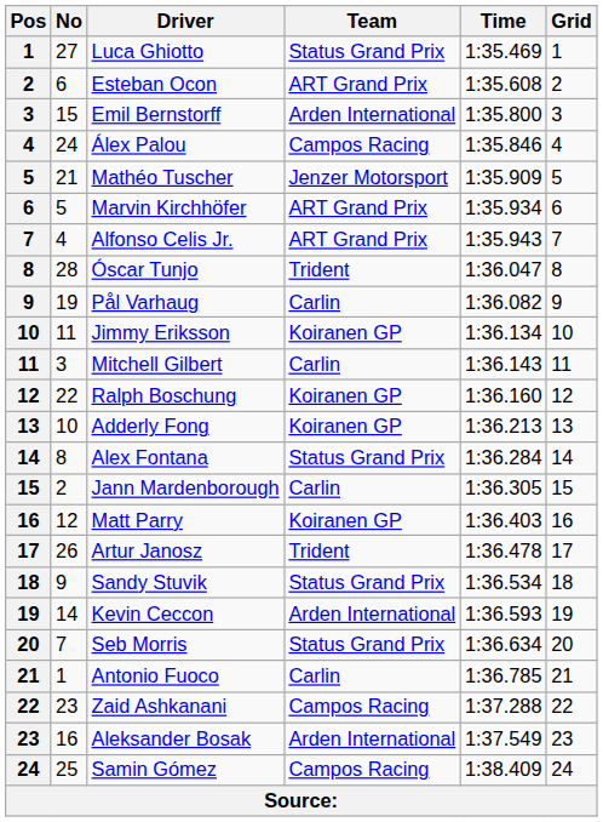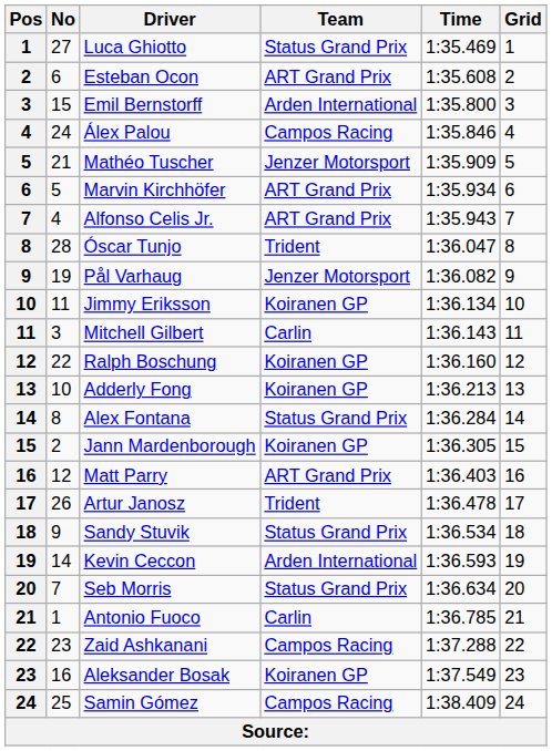 <table class="wikitable" style="font-size: 85%">
 <tr>
 <th>Pos</th>
 <th>No</th>
 <th>Driver</th>
 <th>Team</th>
 <th>Time</th>
 <th>Grid</th>
 </tr>
 <tr>
 <th>1</th>
 <td>27</td>
 <td> <a href='#'>Luca Ghiotto</a></td>
 <td><a href='#'>Status Grand Prix</a></td>
 <td>1:35.469</td>
 <td>1</td>
 </tr>
 <tr>
 <th>2</th>
 <td>6</td>
 <td> <a href='#'>Esteban Ocon</a></td>
 <td><a href='#'>ART Grand Prix</a></td>
 <td>1:35.608</td>
 <td>2</td>
 </tr>
 <tr>
 <th>3</th>
 <td>15</td>
 <td> <a href='#'>Emil Bernstorff</a></td>
 <td><a href='#'>Arden International</a></td>
 <td>1:35.800</td>
 <td>3</td>
 </tr>
 <tr>
 <th>4</th>
 <td>24</td>
 <td> <a href='#'>Álex Palou</a></td>
 <td><a href='#'>Campos Racing</a></td>
 <td>1:35.846</td>
 <td>4</td>
 </tr>
 <tr>
 <th>5</th>
 <td>21</td>
 <td> <a href='#'>Mathéo Tuscher</a></td>
 <td><a href='#'>Jenzer Motorsport</a></td>
 <td>1:35.909</td>
 <td>5</td>
 </tr>
 <tr>
 <th>6</th>
 <td>5</td>
 <td> <a href='#'>Marvin Kirchhöfer</a></td>
 <td><a href='#'>ART Grand Prix</a></td>
 <td>1:35.934</td>
 <td>6</td>
 </tr>
 <tr>
 <th>7</th>
 <td>4</td>
 <td> <a href='#'>Alfonso Celis Jr.</a></td>
 <td><a href='#'>ART Grand Prix</a></td>
 <td>1:35.943</td>
 <td>7</td>
 </tr>
 <tr>
 <th>8</th>
 <td>28</td>
 <td> <a href='#'>Óscar Tunjo</a></td>
 <td><a href='#'>Trident</a></td>
 <td>1:36.047</td>
 <td>8</td>
 </tr>
 <tr>
 <th>9</th>
 <td>19</td>
 <td> <a href='#'>Pål Varhaug</a></td>
-<td><a href='#'>Carlin</a></td>
+<td><a href='#'>Jenzer Motorsport</a></td>
 <td>1:36.082</td>
 <td>9</td>
 </tr>
 <tr>
 <th>10</th>
 <td>11</td>
 <td> <a href='#'>Jimmy Eriksson</a></td>
 <td><a href='#'>Koiranen GP</a></td>
 <td>1:36.134</td>
 <td>10</td>
 </tr>
 <tr>
 <th>11</th>
 <td>3</td>
 <td> <a href='#'>Mitchell Gilbert</a></td>
 <td><a href='#'>Carlin</a></td>
 <td>1:36.143</td>
 <td>11</td>
 </tr>
 <tr>
 <th>12</th>
 <td>22</td>
 <td> <a href='#'>Ralph Boschung</a></td>
 <td><a href='#'>Koiranen GP</a></td>
 <td>1:36.160</td>
 <td>12</td>
 </tr>
 <tr>
 <th>13</th>
 <td>10</td>
 <td> <a href='#'>Adderly Fong</a></td>
 <td><a href='#'>Koiranen GP</a></td>
 <td>1:36.213</td>
 <td>13</td>
 </tr>
 <tr>
 <th>14</th>
 <td>8</td>
 <td> <a href='#'>Alex Fontana</a></td>
 <td><a href='#'>Status Grand Prix</a></td>
 <td>1:36.284</td>
 <td>14</td>
 </tr>
 <tr>
 <th>15</th>
 <td>2</td>
 <td> <a href='#'>Jann Mardenborough</a></td>
-<td><a href='#'>Carlin</a></td>
+<td><a href='#'>Koiranen GP</a></td>
 <td>1:36.305</td>
 <td>15</td>
 </tr>
 <tr>
 <th>16</th>
 <td>12</td>
 <td> <a href='#'>Matt Parry</a></td>
-<td><a href='#'>Koiranen GP</a></td>
+<td><a href='#'>ART Grand Prix</a></td>
 <td>1:36.403</td>
 <td>16</td>
 </tr>
 <tr>
 <th>17</th>
 <td>26</td>
 <td> <a href='#'>Artur Janosz</a></td>
 <td><a href='#'>Trident</a></td>
 <td>1:36.478</td>
 <td>17</td>
 </tr>
 <tr>
 <th>18</th>
 <td>9</td>
 <td> <a href='#'>Sandy Stuvik</a></td>
 <td><a href='#'>Status Grand Prix</a></td>
 <td>1:36.534</td>
 <td>18</td>
 </tr>
 <tr>
 <th>19</th>
 <td>14</td>
 <td> <a href='#'>Kevin Ceccon</a></td>
 <td><a href='#'>Arden International</a></td>
 <td>1:36.593</td>
 <td>19</td>
 </tr>
 <tr>
 <th>20</th>
 <td>7</td>
 <td> <a href='#'>Seb Morris</a></td>
 <td><a href='#'>Status Grand Prix</a></td>
 <td>1:36.634</td>
 <td>20</td>
 </tr>
 <tr>
 <th>21</th>
 <td>1</td>
 <td> <a href='#'>Antonio Fuoco</a></td>
 <td><a href='#'>Carlin</a></td>
 <td>1:36.785</td>
 <td>21</td>
 </tr>
 <tr>
 <th>22</th>
 <td>23</td>
 <td> <a href='#'>Zaid Ashkanani</a></td>
 <td><a href='#'>Campos Racing</a></td>
 <td>1:37.288</td>
 <td>22</td>
 </tr>
 <tr>
 <th>23</th>
 <td>16</td>
 <td> <a href='#'>Aleksander Bosak</a></td>
-<td><a href='#'>Arden International</a></td>
+<td><a href='#'>Koiranen GP</a></td>
 <td>1:37.549</td>
 <td>23</td>
 </tr>
 <tr>
 <th>24</th>
 <td>25</td>
 <td> <a href='#'>Samin Gómez</a></td>
 <td><a href='#'>Campos Racing</a></td>
 <td>1:38.409</td>
 <td>24</td>
 </tr>
 <tr>
 <th colspan="6">Source:</th>
 </tr>
 </table>
